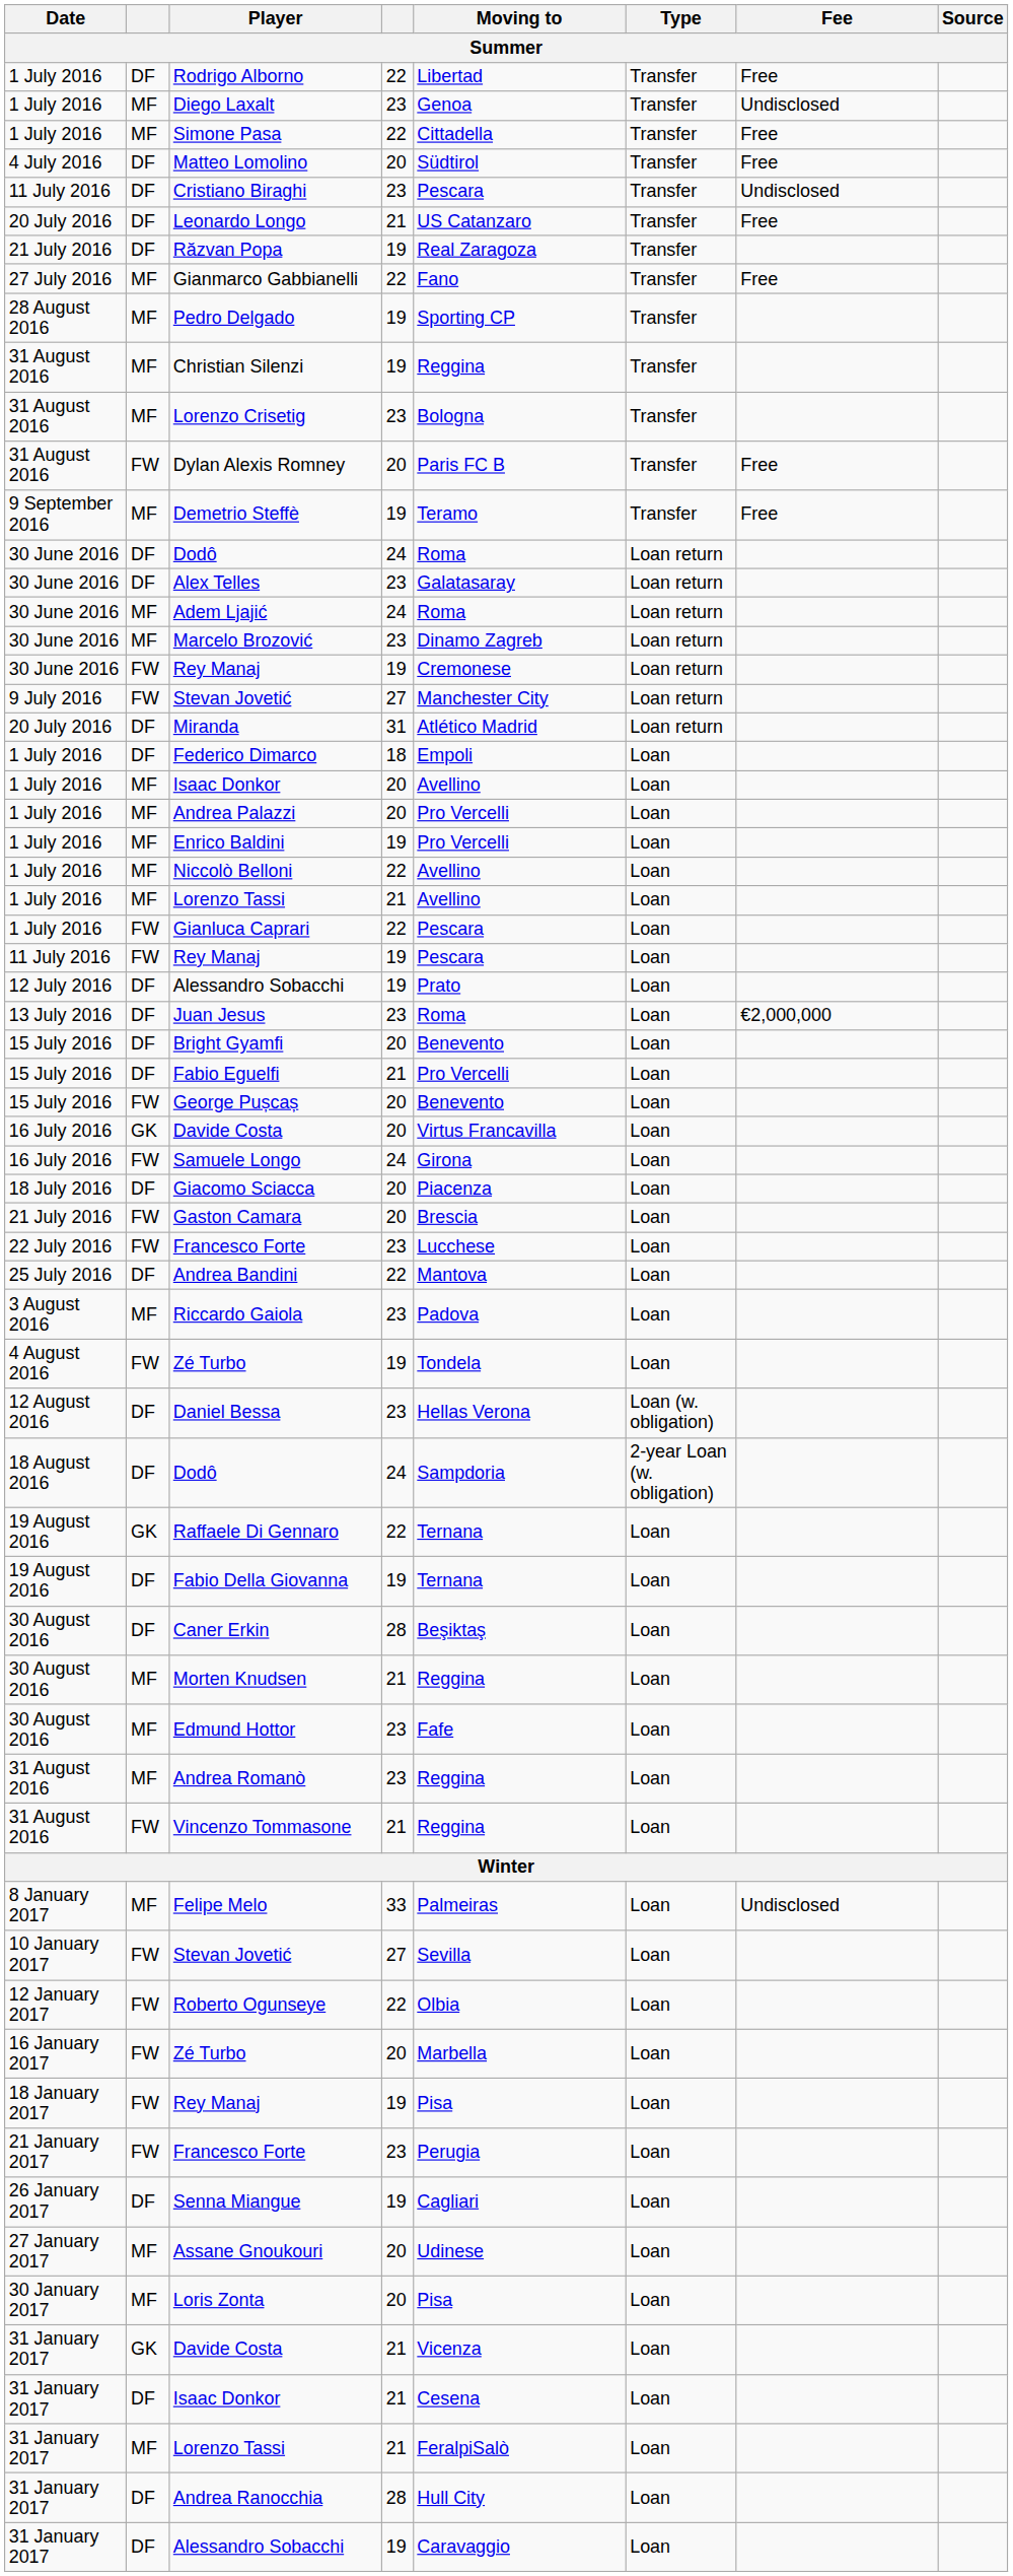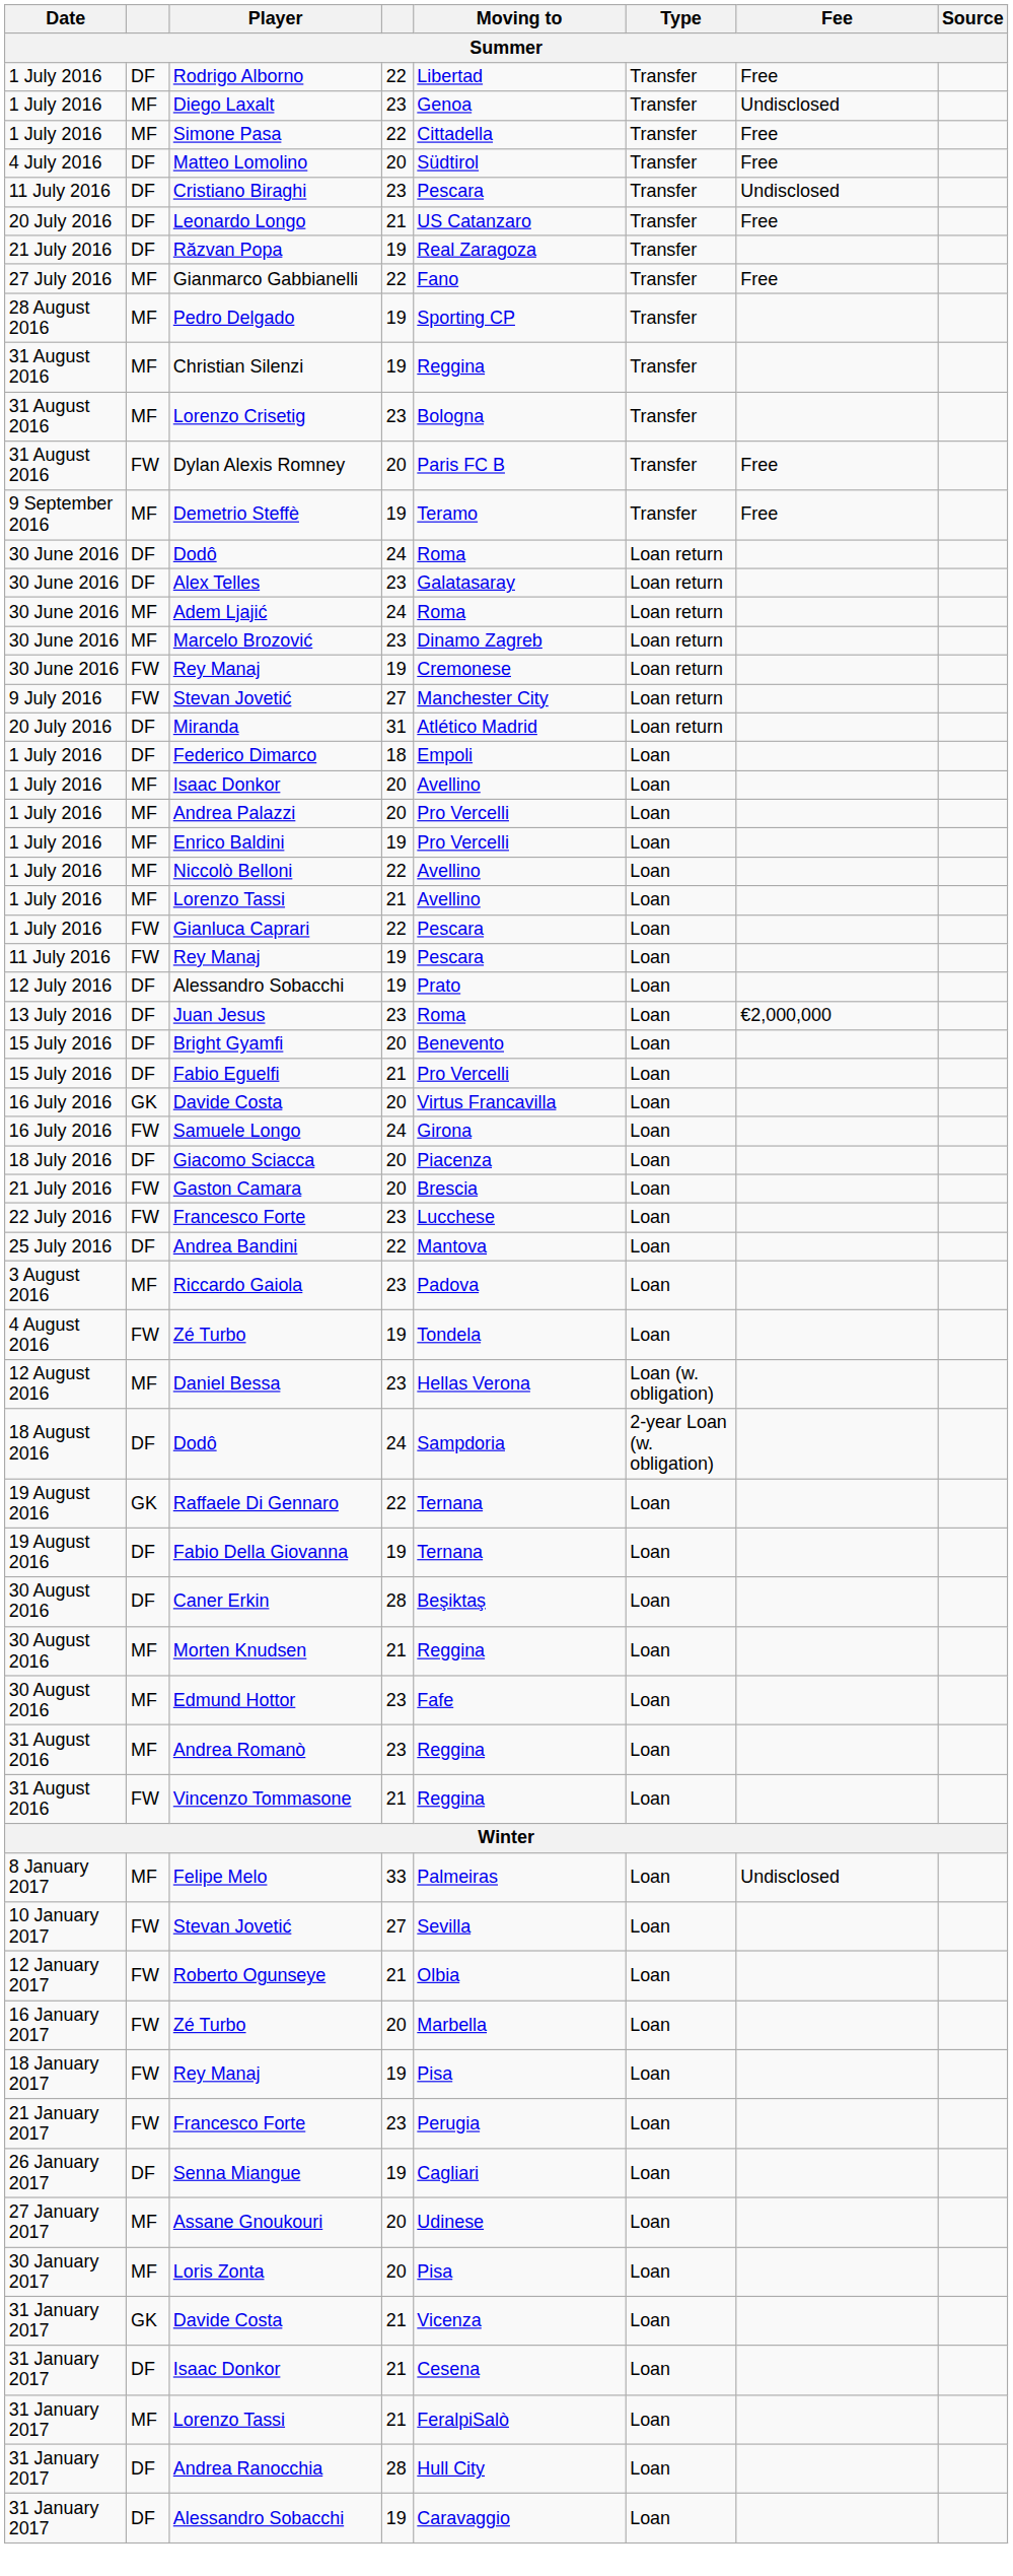 <table class="wikitable sortable">
 <tr>
 <th style="width:100px;">Date</th>
 <th style="width:30px;"></th>
 <th style="width:180px;">Player</th>
 <th style="width:20px;"></th>
 <th style="width:180px;">Moving to</th>
 <th style="width:90px;" class="unsortable">Type</th>
 <th style="width:170px;" class="unsortable">Fee</th>
 <th style="width:20px;">Source</th>
 </tr>
 <tr>
 <th colspan=8>Summer</th>
 </tr>
 <tr>
 <td>1 July 2016</td>
 <td>DF</td>
 <td> <a href='#'>Rodrigo Alborno</a></td>
 <td>22</td>
 <td> <a href='#'>Libertad</a></td>
 <td>Transfer</td>
 <td>Free</td>
 <td></td>
 </tr>
 <tr>
 <td>1 July 2016</td>
 <td>MF</td>
 <td> <a href='#'>Diego Laxalt</a></td>
 <td>23</td>
 <td> <a href='#'>Genoa</a></td>
 <td>Transfer</td>
 <td>Undisclosed</td>
 <td></td>
 </tr>
 <tr>
 <td>1 July 2016</td>
 <td>MF</td>
 <td> <a href='#'>Simone Pasa</a></td>
 <td>22</td>
 <td> <a href='#'>Cittadella</a></td>
 <td>Transfer</td>
 <td>Free</td>
 <td></td>
 </tr>
 <tr>
 <td>4 July 2016</td>
 <td>DF</td>
 <td> <a href='#'>Matteo Lomolino</a></td>
 <td>20</td>
 <td> <a href='#'>Südtirol</a></td>
 <td>Transfer</td>
 <td>Free</td>
 <td></td>
 </tr>
 <tr>
 <td>11 July 2016</td>
 <td>DF</td>
 <td> <a href='#'>Cristiano Biraghi</a></td>
 <td>23</td>
 <td> <a href='#'>Pescara</a></td>
 <td>Transfer</td>
 <td>Undisclosed</td>
 <td></td>
 </tr>
 <tr>
 <td>20 July 2016</td>
 <td>DF</td>
 <td> <a href='#'>Leonardo Longo</a></td>
 <td>21</td>
 <td> <a href='#'>US Catanzaro</a></td>
 <td>Transfer</td>
 <td>Free</td>
 <td></td>
 </tr>
 <tr>
 <td>21 July 2016</td>
 <td>DF</td>
 <td> <a href='#'>Răzvan Popa</a></td>
 <td>19</td>
 <td> <a href='#'>Real Zaragoza</a></td>
 <td>Transfer</td>
 <td></td>
 <td></td>
 </tr>
 <tr>
 <td>27 July 2016</td>
 <td>MF</td>
 <td> Gianmarco Gabbianelli</td>
 <td>22</td>
 <td> <a href='#'>Fano</a></td>
 <td>Transfer</td>
 <td>Free</td>
 <td></td>
 </tr>
 <tr>
 <td>28 August 2016</td>
 <td>MF</td>
 <td> <a href='#'>Pedro Delgado</a></td>
 <td>19</td>
 <td> <a href='#'>Sporting CP</a></td>
 <td>Transfer</td>
 <td></td>
 <td></td>
 </tr>
 <tr>
 <td>31 August 2016</td>
 <td>MF</td>
 <td> Christian Silenzi</td>
 <td>19</td>
 <td> <a href='#'>Reggina</a></td>
 <td>Transfer</td>
 <td></td>
 <td></td>
 </tr>
 <tr>
 <td>31 August 2016</td>
 <td>MF</td>
 <td> <a href='#'>Lorenzo Crisetig</a></td>
 <td>23</td>
 <td> <a href='#'>Bologna</a></td>
 <td>Transfer</td>
 <td></td>
 <td></td>
 </tr>
 <tr>
 <td>31 August 2016</td>
 <td>FW</td>
 <td> Dylan Alexis Romney</td>
 <td>20</td>
 <td> <a href='#'>Paris FC B</a></td>
 <td>Transfer</td>
 <td>Free</td>
 <td></td>
 </tr>
 <tr>
 <td>9 September 2016</td>
 <td>MF</td>
 <td> <a href='#'>Demetrio Steffè</a></td>
 <td>19</td>
 <td> <a href='#'>Teramo</a></td>
 <td>Transfer</td>
 <td>Free</td>
 <td></td>
 </tr>
 <tr>
 <td>30 June 2016</td>
 <td>DF</td>
 <td> <a href='#'>Dodô</a></td>
 <td>24</td>
 <td> <a href='#'>Roma</a></td>
 <td>Loan return</td>
 <td></td>
 <td></td>
 </tr>
 <tr>
 <td>30 June 2016</td>
 <td>DF</td>
 <td> <a href='#'>Alex Telles</a></td>
 <td>23</td>
 <td> <a href='#'>Galatasaray</a></td>
 <td>Loan return</td>
 <td></td>
 <td></td>
 </tr>
 <tr>
 <td>30 June 2016</td>
 <td>MF</td>
 <td> <a href='#'>Adem Ljajić</a></td>
 <td>24</td>
 <td> <a href='#'>Roma</a></td>
 <td>Loan return</td>
 <td></td>
 <td></td>
 </tr>
 <tr>
 <td>30 June 2016</td>
 <td>MF</td>
 <td> <a href='#'>Marcelo Brozović</a></td>
 <td>23</td>
 <td> <a href='#'>Dinamo Zagreb</a></td>
 <td>Loan return</td>
 <td></td>
 <td></td>
 </tr>
 <tr>
 <td>30 June 2016</td>
 <td>FW</td>
 <td> <a href='#'>Rey Manaj</a></td>
 <td>19</td>
 <td> <a href='#'>Cremonese</a></td>
 <td>Loan return</td>
 <td></td>
 <td></td>
 </tr>
 <tr>
 <td>9 July 2016</td>
 <td>FW</td>
 <td> <a href='#'>Stevan Jovetić</a></td>
 <td>27</td>
 <td> <a href='#'>Manchester City</a></td>
 <td>Loan return</td>
 <td></td>
 <td></td>
 </tr>
 <tr>
 <td>20 July 2016</td>
 <td>DF</td>
 <td> <a href='#'>Miranda</a></td>
 <td>31</td>
 <td> <a href='#'>Atlético Madrid</a></td>
 <td>Loan return</td>
 <td></td>
 <td></td>
 </tr>
 <tr>
 <td>1 July 2016</td>
 <td>DF</td>
 <td> <a href='#'>Federico Dimarco</a></td>
 <td>18</td>
 <td> <a href='#'>Empoli</a></td>
 <td>Loan</td>
 <td></td>
 <td></td>
 </tr>
 <tr>
 <td>1 July 2016</td>
 <td>MF</td>
 <td> <a href='#'>Isaac Donkor</a></td>
 <td>20</td>
 <td> <a href='#'>Avellino</a></td>
 <td>Loan</td>
 <td></td>
 <td></td>
 </tr>
 <tr>
 <td>1 July 2016</td>
 <td>MF</td>
 <td> <a href='#'>Andrea Palazzi</a></td>
 <td>20</td>
 <td> <a href='#'>Pro Vercelli</a></td>
 <td>Loan</td>
 <td></td>
 <td></td>
 </tr>
 <tr>
 <td>1 July 2016</td>
 <td>MF</td>
 <td> <a href='#'>Enrico Baldini</a></td>
 <td>19</td>
 <td> <a href='#'>Pro Vercelli</a></td>
 <td>Loan</td>
 <td></td>
 <td></td>
 </tr>
 <tr>
 <td>1 July 2016</td>
 <td>MF</td>
 <td> <a href='#'>Niccolò Belloni</a></td>
 <td>22</td>
 <td> <a href='#'>Avellino</a></td>
 <td>Loan</td>
 <td></td>
 <td></td>
 </tr>
 <tr>
 <td>1 July 2016</td>
 <td>MF</td>
 <td> <a href='#'>Lorenzo Tassi</a></td>
 <td>21</td>
 <td> <a href='#'>Avellino</a></td>
 <td>Loan</td>
 <td></td>
 <td></td>
 </tr>
 <tr>
 <td>1 July 2016</td>
 <td>FW</td>
 <td> <a href='#'>Gianluca Caprari</a></td>
 <td>22</td>
 <td> <a href='#'>Pescara</a></td>
 <td>Loan</td>
 <td></td>
 <td></td>
 </tr>
 <tr>
 <td>11 July 2016</td>
 <td>FW</td>
 <td> <a href='#'>Rey Manaj</a></td>
 <td>19</td>
 <td> <a href='#'>Pescara</a></td>
 <td>Loan</td>
 <td></td>
 <td></td>
 </tr>
 <tr>
 <td>12 July 2016</td>
 <td>DF</td>
 <td> Alessandro Sobacchi</td>
 <td>19</td>
 <td> <a href='#'>Prato</a></td>
 <td>Loan</td>
 <td></td>
 <td></td>
 </tr>
 <tr>
 <td>13 July 2016</td>
 <td>DF</td>
 <td> <a href='#'>Juan Jesus</a></td>
 <td>23</td>
 <td> <a href='#'>Roma</a></td>
 <td>Loan</td>
 <td>€2,000,000</td>
 <td></td>
 </tr>
 <tr>
 <td>15 July 2016</td>
 <td>DF</td>
 <td> <a href='#'>Bright Gyamfi</a></td>
 <td>20</td>
 <td> <a href='#'>Benevento</a></td>
 <td>Loan</td>
 <td></td>
 <td></td>
 </tr>
 <tr>
 <td>15 July 2016</td>
 <td>DF</td>
 <td> <a href='#'>Fabio Eguelfi</a></td>
 <td>21</td>
 <td> <a href='#'>Pro Vercelli</a></td>
 <td>Loan</td>
 <td></td>
 <td></td>
 </tr>
 <tr>
-<td>15 July 2016</td>
-<td>FW</td>
-<td> <a href='#'>George Pușcaș</a></td>
-<td>20</td>
-<td> <a href='#'>Benevento</a></td>
-<td>Loan</td>
-<td></td>
-<td></td>
-</tr>
-<tr>
 <td>16 July 2016</td>
 <td>GK</td>
 <td> <a href='#'>Davide Costa</a></td>
 <td>20</td>
 <td> <a href='#'>Virtus Francavilla</a></td>
 <td>Loan</td>
 <td></td>
 <td></td>
 </tr>
 <tr>
 <td>16 July 2016</td>
 <td>FW</td>
 <td> <a href='#'>Samuele Longo</a></td>
 <td>24</td>
 <td> <a href='#'>Girona</a></td>
 <td>Loan</td>
 <td></td>
 <td></td>
 </tr>
 <tr>
 <td>18 July 2016</td>
 <td>DF</td>
 <td> <a href='#'>Giacomo Sciacca</a></td>
 <td>20</td>
 <td> <a href='#'>Piacenza</a></td>
 <td>Loan</td>
 <td></td>
 <td></td>
 </tr>
 <tr>
 <td>21 July 2016</td>
 <td>FW</td>
 <td> <a href='#'>Gaston Camara</a></td>
 <td>20</td>
 <td> <a href='#'>Brescia</a></td>
 <td>Loan</td>
 <td></td>
 <td></td>
 </tr>
 <tr>
 <td>22 July 2016</td>
 <td>FW</td>
 <td> <a href='#'>Francesco Forte</a></td>
 <td>23</td>
 <td> <a href='#'>Lucchese</a></td>
 <td>Loan</td>
 <td></td>
 <td></td>
 </tr>
 <tr>
 <td>25 July 2016</td>
 <td>DF</td>
 <td> <a href='#'>Andrea Bandini</a></td>
 <td>22</td>
 <td> <a href='#'>Mantova</a></td>
 <td>Loan</td>
 <td></td>
 <td></td>
 </tr>
 <tr>
 <td>3 August 2016</td>
 <td>MF</td>
 <td> <a href='#'>Riccardo Gaiola</a></td>
 <td>23</td>
 <td> <a href='#'>Padova</a></td>
 <td>Loan</td>
 <td></td>
 <td></td>
 </tr>
 <tr>
 <td>4 August 2016</td>
 <td>FW</td>
 <td> <a href='#'>Zé Turbo</a></td>
 <td>19</td>
 <td> <a href='#'>Tondela</a></td>
 <td>Loan</td>
 <td></td>
 <td></td>
 </tr>
 <tr>
 <td>12 August 2016</td>
-<td>DF</td>
+<td>MF</td>
 <td> <a href='#'>Daniel Bessa</a></td>
 <td>23</td>
 <td> <a href='#'>Hellas Verona</a></td>
 <td>Loan (w. obligation)</td>
 <td></td>
 <td></td>
 </tr>
 <tr>
 <td>18 August 2016</td>
 <td>DF</td>
 <td> <a href='#'>Dodô</a></td>
 <td>24</td>
 <td> <a href='#'>Sampdoria</a></td>
 <td>2-year Loan (w. obligation)</td>
 <td></td>
 <td></td>
 </tr>
 <tr>
 <td>19 August 2016</td>
 <td>GK</td>
 <td> <a href='#'>Raffaele Di Gennaro</a></td>
 <td>22</td>
 <td> <a href='#'>Ternana</a></td>
 <td>Loan</td>
 <td></td>
 <td></td>
 </tr>
 <tr>
 <td>19 August 2016</td>
 <td>DF</td>
 <td> <a href='#'>Fabio Della Giovanna</a></td>
 <td>19</td>
 <td> <a href='#'>Ternana</a></td>
 <td>Loan</td>
 <td></td>
 <td></td>
 </tr>
 <tr>
 <td>30 August 2016</td>
 <td>DF</td>
 <td> <a href='#'>Caner Erkin</a></td>
 <td>28</td>
 <td> <a href='#'>Beşiktaş</a></td>
 <td>Loan</td>
 <td></td>
 <td></td>
 </tr>
 <tr>
 <td>30 August 2016</td>
 <td>MF</td>
 <td> <a href='#'>Morten Knudsen</a></td>
 <td>21</td>
 <td> <a href='#'>Reggina</a></td>
 <td>Loan</td>
 <td></td>
 <td></td>
 </tr>
 <tr>
 <td>30 August 2016</td>
 <td>MF</td>
 <td> <a href='#'>Edmund Hottor</a></td>
 <td>23</td>
 <td> <a href='#'>Fafe</a></td>
 <td>Loan</td>
 <td></td>
 <td></td>
 </tr>
 <tr>
 <td>31 August 2016</td>
 <td>MF</td>
 <td> <a href='#'>Andrea Romanò</a></td>
 <td>23</td>
 <td> <a href='#'>Reggina</a></td>
 <td>Loan</td>
 <td></td>
 <td></td>
 </tr>
 <tr>
 <td>31 August 2016</td>
 <td>FW</td>
 <td> <a href='#'>Vincenzo Tommasone</a></td>
 <td>21</td>
 <td> <a href='#'>Reggina</a></td>
 <td>Loan</td>
 <td></td>
 <td></td>
 </tr>
 <tr>
 <th colspan=8>Winter</th>
 </tr>
 <tr>
 <td>8 January 2017</td>
 <td>MF</td>
 <td> <a href='#'>Felipe Melo</a></td>
 <td>33</td>
 <td> <a href='#'>Palmeiras</a></td>
 <td>Loan</td>
 <td>Undisclosed</td>
 <td></td>
 </tr>
 <tr>
 <td>10 January 2017</td>
 <td>FW</td>
 <td> <a href='#'>Stevan Jovetić</a></td>
 <td>27</td>
 <td> <a href='#'>Sevilla</a></td>
 <td>Loan</td>
 <td></td>
 <td></td>
 </tr>
 <tr>
 <td>12 January 2017</td>
 <td>FW</td>
 <td> <a href='#'>Roberto Ogunseye</a></td>
-<td>22</td>
+<td>21</td>
 <td> <a href='#'>Olbia</a></td>
 <td>Loan</td>
 <td></td>
 <td></td>
 </tr>
 <tr>
 <td>16 January 2017</td>
 <td>FW</td>
 <td> <a href='#'>Zé Turbo</a></td>
 <td>20</td>
 <td> <a href='#'>Marbella</a></td>
 <td>Loan</td>
 <td></td>
 <td></td>
 </tr>
 <tr>
 <td>18 January 2017</td>
 <td>FW</td>
 <td> <a href='#'>Rey Manaj</a></td>
 <td>19</td>
 <td> <a href='#'>Pisa</a></td>
 <td>Loan</td>
 <td></td>
 <td></td>
 </tr>
 <tr>
 <td>21 January 2017</td>
 <td>FW</td>
 <td> <a href='#'>Francesco Forte</a></td>
 <td>23</td>
 <td> <a href='#'>Perugia</a></td>
 <td>Loan</td>
 <td></td>
 <td></td>
 </tr>
 <tr>
 <td>26 January 2017</td>
 <td>DF</td>
 <td> <a href='#'>Senna Miangue</a></td>
 <td>19</td>
 <td> <a href='#'>Cagliari</a></td>
 <td>Loan</td>
 <td></td>
 <td></td>
 </tr>
 <tr>
 <td>27 January 2017</td>
 <td>MF</td>
 <td> <a href='#'>Assane Gnoukouri</a></td>
 <td>20</td>
 <td> <a href='#'>Udinese</a></td>
 <td>Loan</td>
 <td></td>
 <td></td>
 </tr>
 <tr>
 <td>30 January 2017</td>
 <td>MF</td>
 <td> <a href='#'>Loris Zonta</a></td>
 <td>20</td>
 <td> <a href='#'>Pisa</a></td>
 <td>Loan</td>
 <td></td>
 <td></td>
 </tr>
 <tr>
 <td>31 January 2017</td>
 <td>GK</td>
 <td> <a href='#'>Davide Costa</a></td>
 <td>21</td>
 <td> <a href='#'>Vicenza</a></td>
 <td>Loan</td>
 <td></td>
 <td></td>
 </tr>
 <tr>
 <td>31 January 2017</td>
 <td>DF</td>
 <td> <a href='#'>Isaac Donkor</a></td>
 <td>21</td>
 <td> <a href='#'>Cesena</a></td>
 <td>Loan</td>
 <td></td>
 <td></td>
 </tr>
 <tr>
 <td>31 January 2017</td>
 <td>MF</td>
 <td> <a href='#'>Lorenzo Tassi</a></td>
 <td>21</td>
 <td> <a href='#'>FeralpiSalò</a></td>
 <td>Loan</td>
 <td></td>
 <td></td>
 </tr>
 <tr>
 <td>31 January 2017</td>
 <td>DF</td>
 <td> <a href='#'>Andrea Ranocchia</a></td>
 <td>28</td>
 <td> <a href='#'>Hull City</a></td>
 <td>Loan</td>
 <td></td>
 <td></td>
 </tr>
 <tr>
 <td>31 January 2017</td>
 <td>DF</td>
 <td> <a href='#'>Alessandro Sobacchi</a></td>
 <td>19</td>
 <td> <a href='#'>Caravaggio</a></td>
 <td>Loan</td>
 <td></td>
 <td></td>
 </tr>
 <tr>
 </tr>
 </table>
